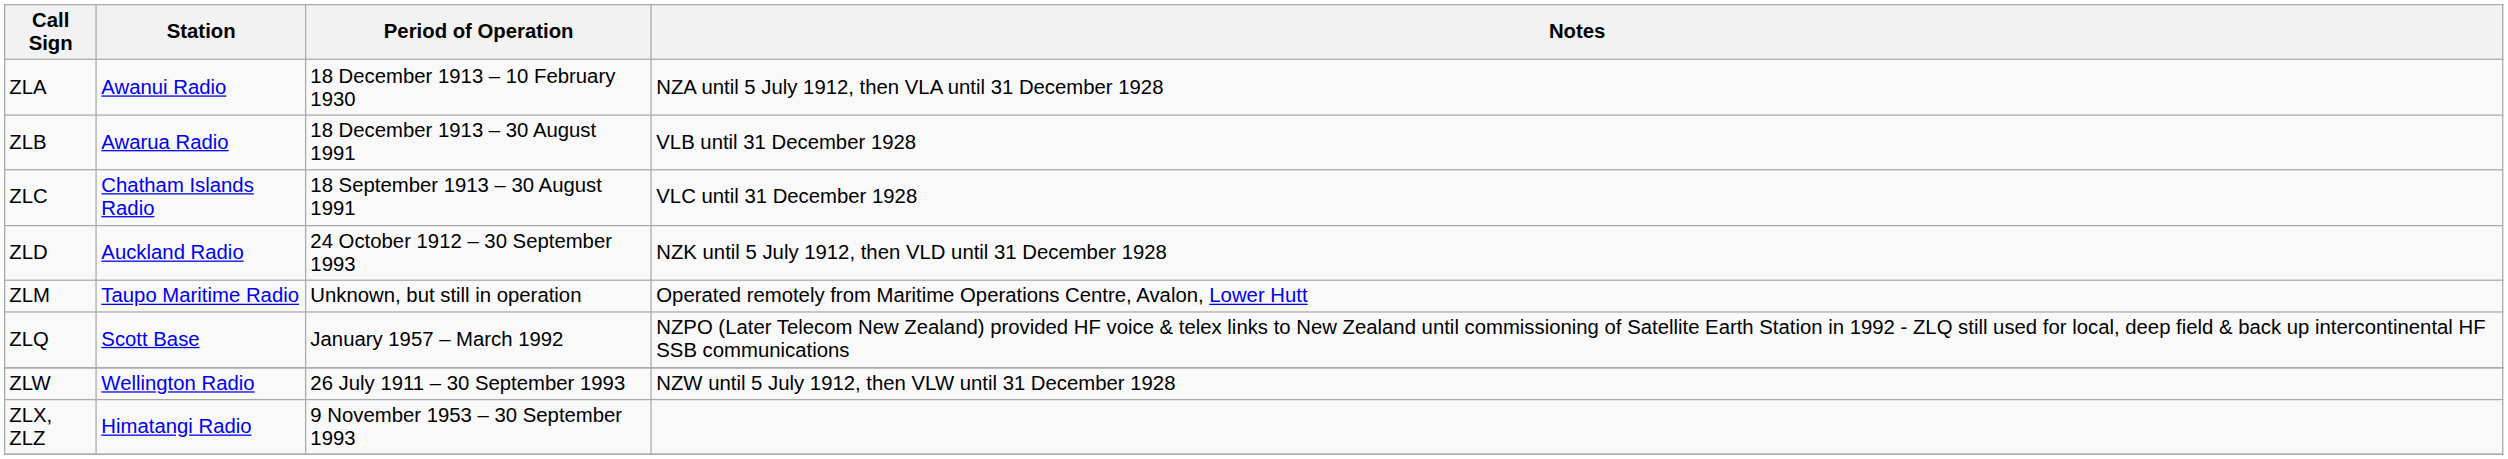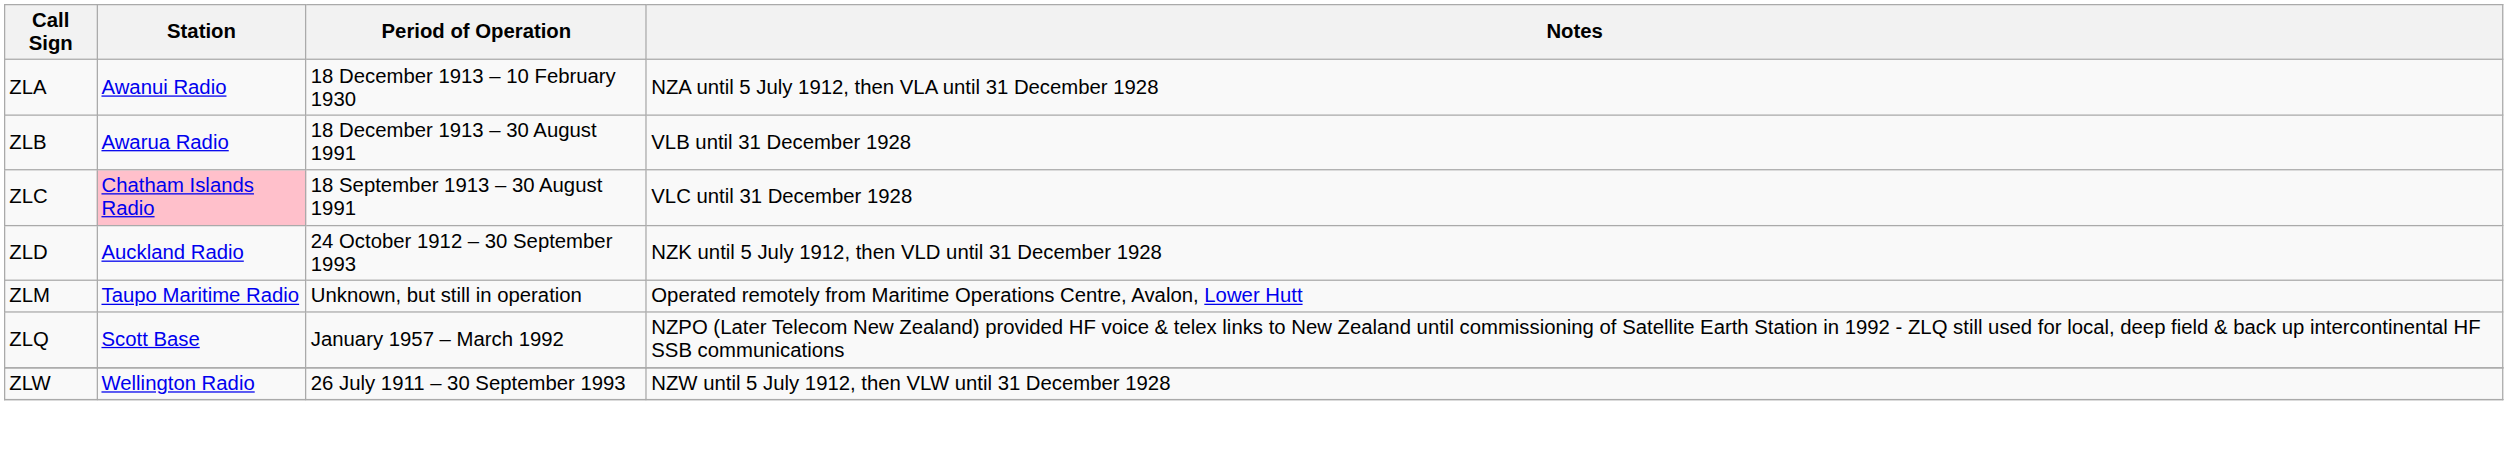 <table class="wikitable">
 <tr>
 <th>Call Sign</th>
 <th>Station</th>
 <th>Period of Operation</th>
 <th>Notes</th>
 </tr>
 <tr>
 <td>ZLA</td>
 <td><a href='#'>Awanui Radio</a></td>
 <td>18 December 1913 – 10 February 1930</td>
 <td>NZA until 5 July 1912, then VLA until 31 December 1928</td>
 </tr>
 <tr>
 <td>ZLB</td>
 <td><a href='#'>Awarua Radio</a></td>
 <td>18 December 1913 – 30 August 1991</td>
 <td>VLB until 31 December 1928</td>
 </tr>
 <tr>
 <td>ZLC</td>
-<td><a href='#'>Chatham Islands Radio</a></td>
+<td style="background: pink;"><a href='#'>Chatham Islands Radio</a></td>
 <td>18 September 1913 – 30 August 1991</td>
 <td>VLC until 31 December 1928</td>
 </tr>
 <tr>
 <td>ZLD</td>
 <td><a href='#'>Auckland Radio</a></td>
 <td>24 October 1912 – 30 September 1993</td>
 <td>NZK until 5 July 1912, then VLD until 31 December 1928</td>
 </tr>
 <tr>
 <td>ZLM</td>
 <td><a href='#'>Taupo Maritime Radio</a></td>
 <td>Unknown, but still in operation</td>
 <td>Operated remotely from Maritime Operations Centre, Avalon, <a href='#'>Lower Hutt</a></td>
 </tr>
 <tr>
 <td>ZLQ</td>
 <td><a href='#'>Scott Base</a></td>
 <td>January 1957 – March 1992</td>
 <td>NZPO (Later Telecom New Zealand) provided HF voice & telex links to New Zealand until commissioning of Satellite Earth Station in 1992 - ZLQ still used for local, deep field & back up intercontinental HF SSB communications</td>
 </tr>
 <tr>
 </tr>
 <tr>
 <td>ZLW</td>
 <td><a href='#'>Wellington Radio</a></td>
 <td>26 July 1911 – 30 September 1993</td>
 <td>NZW until 5 July 1912, then VLW until 31 December 1928</td>
 </tr>
 <tr>
-<td>ZLX, ZLZ</td>
-<td><a href='#'>Himatangi Radio</a></td>
-<td>9 November 1953 – 30 September 1993</td>
-<td></td>
-</tr>
-<tr>
 </tr>
 </table>
